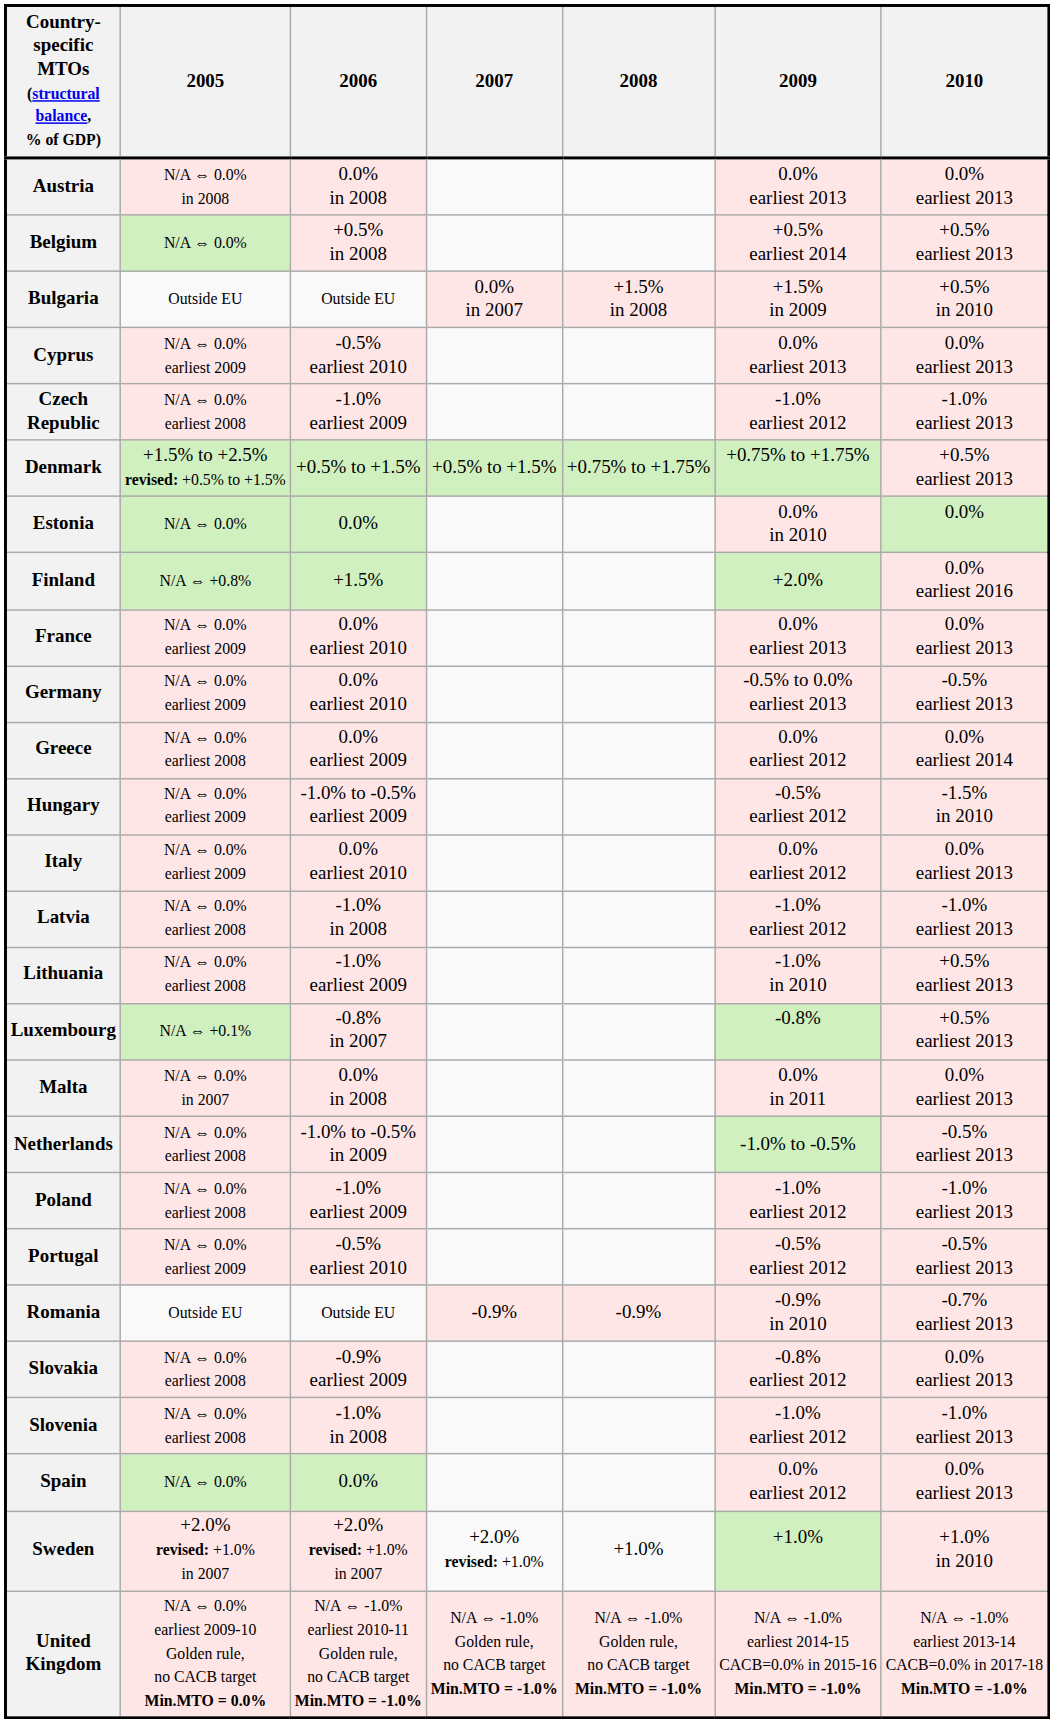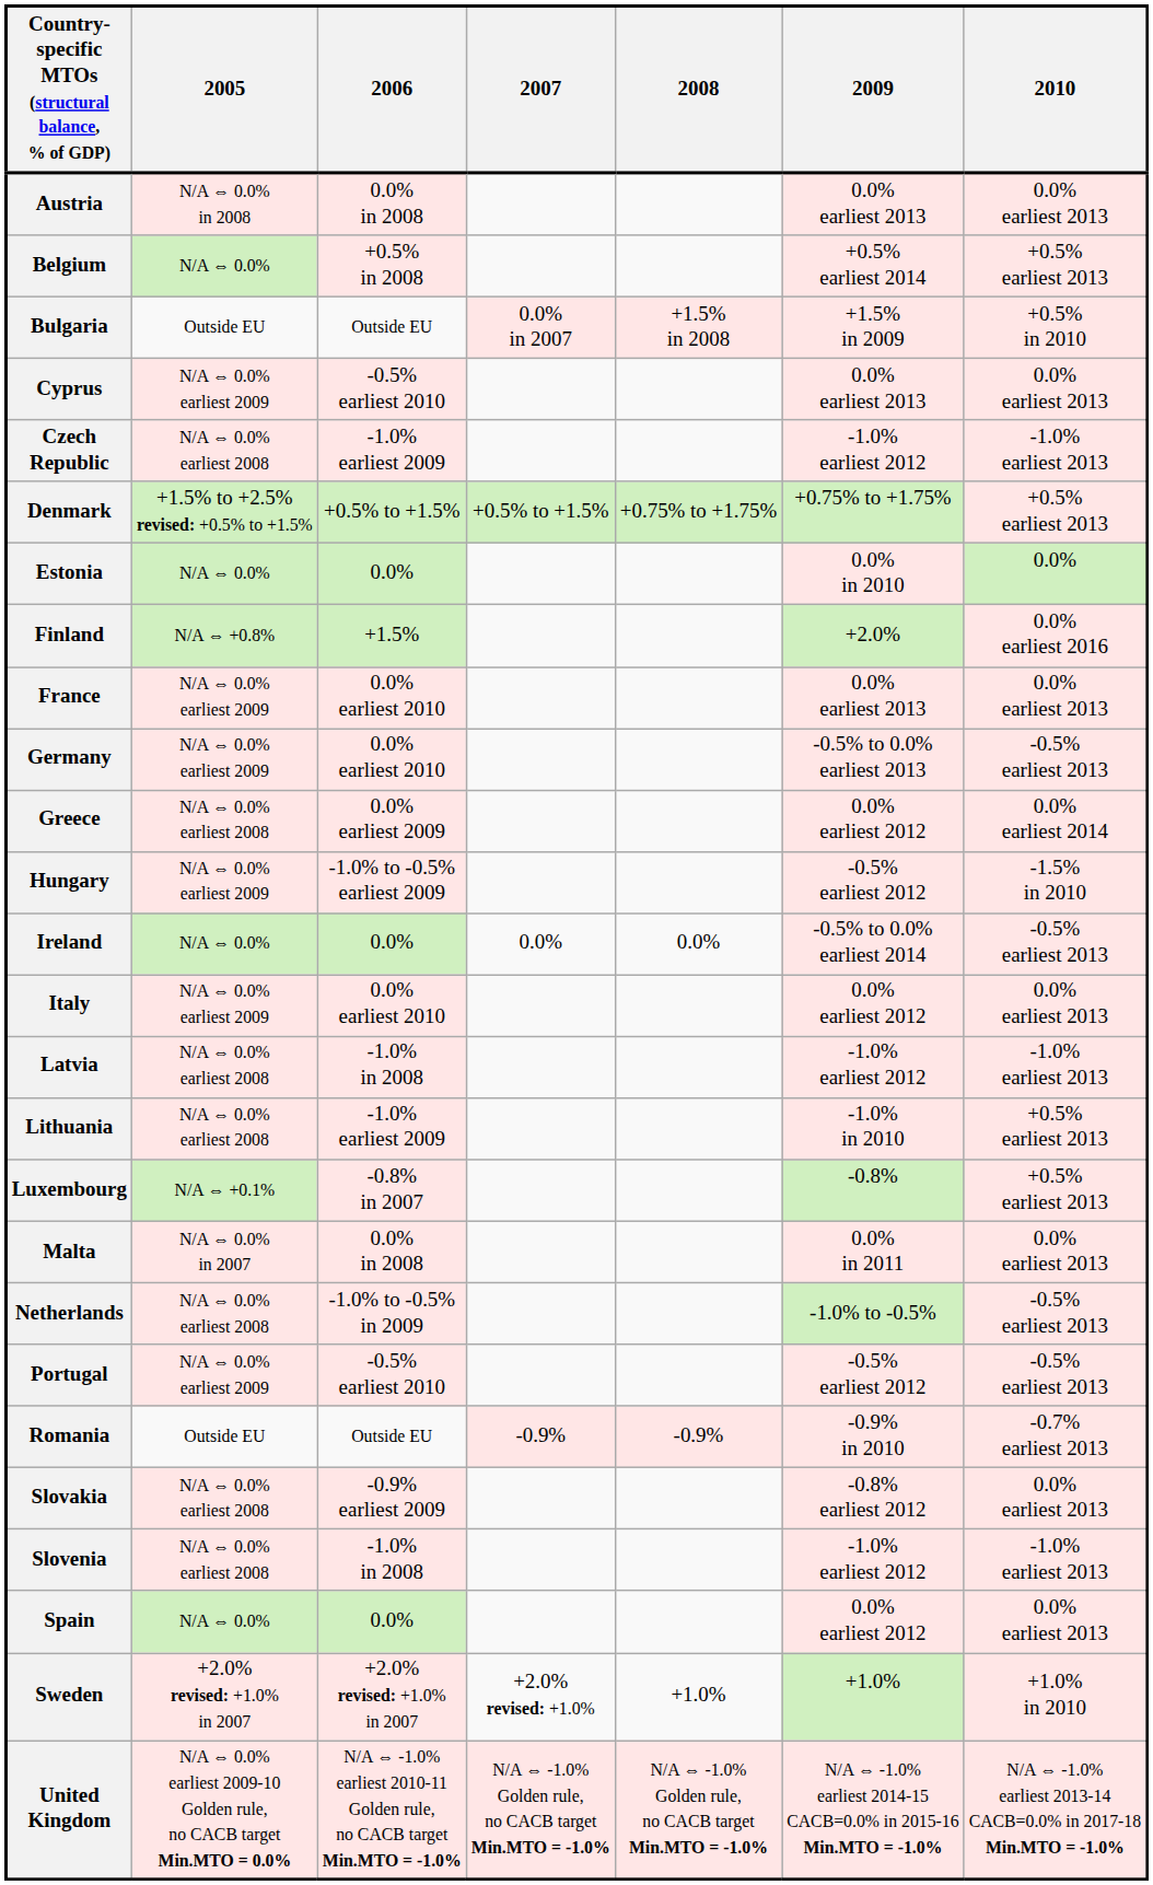 <table class="wikitable sortable" style="font-size:80%; clear:both; white-space:nowrap; line-height:1.25; border:2px solid">
 <tr>
 <th style="border-bottom:2px solid">Country-<br>specific<br>MTOs<br><small>(<a href='#'>structural<br>balance</a>,<br> % of GDP)</small></th>
 <th style="border-bottom:2px solid">2005</th>
 <th style="border-bottom:2px solid">2006<br></th>
 <th style="border-bottom:2px solid">2007</th>
 <th style="border-bottom:2px solid">2008</th>
 <th style="border-bottom:2px solid">2009</th>
 <th style="border-bottom:2px solid">2010<br></th>
 </tr>
 <tr>
 <th>Austria</th>
 <td align="center" style="background:#FFE6E6"><small>N/A ⇔ 0.0%<br> in 2008</small><br></td>
 <td align="center" style="background:#FFE6E6">0.0%<br> in 2008</td>
 <td align="center"><br></td>
 <td align="center"><br></td>
 <td align="center" style="background:#FFE6E6">0.0%<br> earliest 2013</td>
 <td align="center" style="background:#FFE6E6">0.0%<br> earliest 2013</td>
 </tr>
 <tr>
 <th>Belgium</th>
 <td align="center" style="background:#D0F0C0"><small>N/A ⇔ 0.0%</small><br></td>
 <td align="center" style="background:#FFE6E6">+0.5%<br> in 2008</td>
 <td align="center"><br></td>
 <td align="center"><br></td>
 <td align="center" style="background:#FFE6E6">+0.5%<br> earliest 2014</td>
 <td align="center" style="background:#FFE6E6">+0.5%<br> earliest 2013</td>
 </tr>
 <tr>
 <th>Bulgaria</th>
 <td align="center"><small>Outside EU</small></td>
 <td align="center"><small>Outside EU</small></td>
 <td align="center" style="background:#FFE6E6">0.0%<br> in 2007<br></td>
 <td align="center" style="background:#FFE6E6">+1.5%<br> in 2008<br></td>
 <td align="center" style="background:#FFE6E6">+1.5%<br> in 2009<br></td>
 <td align="center" style="background:#FFE6E6">+0.5%<br> in 2010<br></td>
 </tr>
 <tr>
 <th>Cyprus</th>
 <td align="center" style="background:#FFE6E6"><small>N/A ⇔ 0.0%<br> earliest 2009</small><br></td>
 <td align="center" style="background:#FFE6E6">-0.5%<br> earliest 2010</td>
 <td align="center"><br></td>
 <td align="center"><br></td>
 <td align="center" style="background:#FFE6E6">0.0%<br> earliest 2013</td>
 <td align="center" style="background:#FFE6E6">0.0%<br> earliest 2013</td>
 </tr>
 <tr>
 <th>Czech<br>Republic</th>
 <td align="center" style="background:#FFE6E6"><small>N/A ⇔ 0.0%<br> earliest 2008</small><br></td>
 <td align="center" style="background:#FFE6E6">-1.0%<br> earliest 2009</td>
 <td align="center"><br></td>
 <td align="center"><br></td>
 <td align="center" style="background:#FFE6E6">-1.0%<br> earliest 2012</td>
 <td align="center" style="background:#FFE6E6">-1.0%<br> earliest 2013<br></td>
 </tr>
 <tr>
 <th>Denmark</th>
 <td align="center" style="background:#D0F0C0">+1.5% to +2.5%<br><small><strong>revised:</strong> +0.5% to +1.5%</small></td>
 <td align="center" style="background:#D0F0C0">+0.5% to +1.5%<br></td>
 <td align="center" style="background:#D0F0C0">+0.5% to +1.5%<br></td>
 <td align="center" style="background:#D0F0C0">+0.75% to +1.75%<br></td>
 <td align="center" style="background:#D0F0C0">+0.75% to +1.75%<br><br></td>
 <td align="center" style="background:#FFE6E6">+0.5%<br> earliest 2013<br></td>
 </tr>
 <tr>
 <th>Estonia</th>
 <td align="center" style="background:#D0F0C0"><small>N/A ⇔ 0.0%</small><br></td>
 <td align="center" style="background:#D0F0C0">0.0%<br></td>
 <td align="center"><br></td>
 <td align="center"><br></td>
 <td align="center" style="background:#FFE6E6">0.0%<br> in 2010</td>
 <td align="center" style="background:#D0F0C0">0.0%<br><br></td>
 </tr>
 <tr>
 <th>Finland</th>
 <td align="center" style="background:#D0F0C0"><small>N/A ⇔ +0.8%</small><br></td>
 <td align="center" style="background:#D0F0C0">+1.5%<br></td>
 <td align="center"><br></td>
 <td align="center"><br></td>
 <td align="center" style="background:#D0F0C0">+2.0%<br></td>
 <td align="center" style="background:#FFE6E6">0.0%<br> earliest 2016<br></td>
 </tr>
 <tr>
 <th>France</th>
 <td align="center" style="background:#FFE6E6"><small>N/A ⇔ 0.0%<br> earliest 2009</small><br></td>
 <td align="center" style="background:#FFE6E6">0.0%<br> earliest 2010</td>
 <td align="center"><br></td>
 <td align="center"><br></td>
 <td align="center" style="background:#FFE6E6">0.0%<br> earliest 2013</td>
 <td align="center" style="background:#FFE6E6">0.0%<br> earliest 2013</td>
 </tr>
 <tr>
 <th>Germany</th>
 <td align="center" style="background:#FFE6E6"><small>N/A ⇔ 0.0%<br> earliest 2009</small><br></td>
 <td align="center" style="background:#FFE6E6">0.0%<br> earliest 2010</td>
 <td align="center"><br></td>
 <td align="center"><br></td>
 <td align="center" style="background:#FFE6E6">-0.5% to 0.0%<br> earliest 2013</td>
 <td align="center" style="background:#FFE6E6">-0.5%<br> earliest 2013</td>
 </tr>
 <tr>
 <th>Greece</th>
 <td align="center" style="background:#FFE6E6"><small>N/A ⇔ 0.0%<br> earliest 2008</small><br></td>
 <td align="center" style="background:#FFE6E6">0.0%<br> earliest 2009</td>
 <td align="center"><br></td>
 <td align="center"><br></td>
 <td align="center" style="background:#FFE6E6">0.0%<br>earliest 2012</td>
 <td align="center" style="background:#FFE6E6">0.0%<br> earliest 2014</td>
 </tr>
 <tr>
 <th>Hungary</th>
 <td align="center" style="background:#FFE6E6"><small>N/A ⇔ 0.0%<br> earliest 2009</small><br></td>
 <td align="center" style="background:#FFE6E6">-1.0% to -0.5%<br> earliest 2009</td>
 <td align="center"><br></td>
 <td align="center"><br></td>
 <td align="center" style="background:#FFE6E6">-0.5%<br> earliest 2012</td>
 <td align="center" style="background:#FFE6E6">-1.5%<br> in 2010<br></td>
 </tr>
 <tr>
+<th>Ireland</th>
+<td align="center" style="background:#D0F0C0"><small>N/A ⇔ 0.0%</small><br></td>
+<td align="center" style="background:#D0F0C0">0.0%<br></td>
+<td align="center">0.0%<br></td>
+<td align="center">0.0%<br></td>
+<td align="center" style="background:#FFE6E6">-0.5% to 0.0%<br> earliest 2014</td>
+<td align="center" style="background:#FFE6E6">-0.5%<br> earliest 2013</td>
+</tr>
+<tr>
 <th>Italy</th>
 <td align="center" style="background:#FFE6E6"><small>N/A ⇔ 0.0%<br> earliest 2009</small><br></td>
 <td align="center" style="background:#FFE6E6">0.0%<br> earliest 2010</td>
 <td align="center"><br></td>
 <td align="center"><br></td>
 <td align="center" style="background:#FFE6E6">0.0%<br> earliest 2012</td>
 <td align="center" style="background:#FFE6E6">0.0%<br> earliest 2013</td>
 </tr>
 <tr>
 <th>Latvia</th>
 <td align="center" style="background:#FFE6E6"><small>N/A ⇔ 0.0%<br> earliest 2008</small><br></td>
 <td align="center" style="background:#FFE6E6">-1.0%<br> in 2008</td>
 <td align="center"><br></td>
 <td align="center"><br></td>
 <td align="center" style="background:#FFE6E6">-1.0%<br> earliest 2012</td>
 <td align="center" style="background:#FFE6E6">-1.0%<br> earliest 2013</td>
 </tr>
 <tr>
 <th>Lithuania</th>
 <td align="center" style="background:#FFE6E6"><small>N/A ⇔ 0.0%<br> earliest 2008</small><br></td>
 <td align="center" style="background:#FFE6E6">-1.0%<br> earliest 2009</td>
 <td align="center"><br></td>
 <td align="center"><br></td>
 <td align="center" style="background:#FFE6E6">-1.0%<br> in 2010</td>
 <td align="center" style="background:#FFE6E6">+0.5%<br> earliest 2013</td>
 </tr>
 <tr>
 <th>Luxembourg</th>
 <td align="center" style="background:#D0F0C0"><small>N/A ⇔ +0.1%</small><br></td>
 <td align="center" style="background:#FFE6E6">-0.8%<br> in 2007</td>
 <td align="center"><br></td>
 <td align="center"><br></td>
 <td align="center" style="background:#D0F0C0">-0.8%<br><br></td>
 <td align="center" style="background:#FFE6E6">+0.5%<br> earliest 2013<br></td>
 </tr>
 <tr>
 <th>Malta</th>
 <td align="center" style="background:#FFE6E6"><small>N/A ⇔ 0.0%<br> in 2007</small><br></td>
 <td align="center" style="background:#FFE6E6">0.0%<br> in 2008</td>
 <td align="center"><br></td>
 <td align="center"><br></td>
 <td align="center" style="background:#FFE6E6">0.0%<br> in 2011</td>
 <td align="center" style="background:#FFE6E6">0.0%<br> earliest 2013</td>
 </tr>
 <tr>
 <th>Netherlands</th>
 <td align="center" style="background:#FFE6E6"><small>N/A ⇔ 0.0%<br> earliest 2008</small><br></td>
 <td align="center" style="background:#FFE6E6">-1.0% to -0.5%<br> in 2009</td>
 <td align="center"><br></td>
 <td align="center"><br></td>
 <td align="center" style="background:#D0F0C0">-1.0% to -0.5%<br></td>
 <td align="center" style="background:#FFE6E6">-0.5%<br> earliest 2013</td>
-</tr>
-<tr>
-<th>Poland</th>
-<td align="center" style="background:#FFE6E6"><small>N/A ⇔ 0.0%<br> earliest 2008</small><br></td>
-<td align="center" style="background:#FFE6E6">-1.0%<br> earliest 2009</td>
-<td align="center"><br></td>
-<td align="center"><br></td>
-<td align="center" style="background:#FFE6E6">-1.0%<br> earliest 2012</td>
-<td align="center" style="background:#FFE6E6">-1.0%<br> earliest 2013<br></td>
 </tr>
 <tr>
 <th>Portugal</th>
 <td align="center" style="background:#FFE6E6"><small>N/A ⇔ 0.0%<br> earliest 2009</small><br></td>
 <td align="center" style="background:#FFE6E6">-0.5%<br> earliest 2010</td>
 <td align="center"><br></td>
 <td align="center"><br></td>
 <td align="center" style="background:#FFE6E6">-0.5%<br> earliest 2012</td>
 <td align="center" style="background:#FFE6E6">-0.5%<br> earliest 2013</td>
 </tr>
 <tr>
 <th>Romania</th>
 <td align="center"><small>Outside EU</small></td>
 <td align="center"><small>Outside EU</small></td>
 <td align="center" style="background:#FFE6E6">-0.9%</td>
 <td align="center" style="background:#FFE6E6">-0.9%</td>
 <td align="center" style="background:#FFE6E6">-0.9%<br> in 2010<br></td>
 <td align="center" style="background:#FFE6E6">-0.7%<br> earliest 2013<br></td>
 </tr>
 <tr>
 <th>Slovakia</th>
 <td align="center" style="background:#FFE6E6"><small>N/A ⇔ 0.0%<br> earliest 2008</small><br></td>
 <td align="center" style="background:#FFE6E6">-0.9%<br> earliest 2009</td>
 <td align="center"><br></td>
 <td align="center"><br></td>
 <td align="center" style="background:#FFE6E6">-0.8%<br> earliest 2012</td>
 <td align="center" style="background:#FFE6E6">0.0%<br> earliest 2013</td>
 </tr>
 <tr>
 <th>Slovenia</th>
 <td align="center" style="background:#FFE6E6"><small>N/A ⇔ 0.0%<br> earliest 2008</small><br></td>
 <td align="center" style="background:#FFE6E6">-1.0%<br> in 2008</td>
 <td align="center"><br></td>
 <td align="center"><br></td>
 <td align="center" style="background:#FFE6E6">-1.0%<br> earliest 2012</td>
 <td align="center" style="background:#FFE6E6">-1.0%<br> earliest 2013</td>
 </tr>
 <tr>
 <th>Spain</th>
 <td align="center" style="background:#D0F0C0"><small>N/A ⇔ 0.0%</small><br></td>
 <td align="center" style="background:#D0F0C0">0.0%<br></td>
 <td align="center"><br></td>
 <td align="center"><br></td>
 <td align="center" style="background:#FFE6E6">0.0%<br> earliest 2012</td>
 <td align="center" style="background:#FFE6E6">0.0%<br> earliest 2013</td>
 </tr>
 <tr>
 <th>Sweden</th>
 <td align="center" style="background:#FFE6E6">+2.0%<br><small><strong>revised:</strong> +1.0%<br> in 2007</small><br></td>
 <td align="center" style="background:#FFE6E6">+2.0%<br><small><strong>revised:</strong> +1.0%<br> in 2007</small></td>
 <td align="center">+2.0%<br><small><strong>revised:</strong> +1.0%<br></small></td>
 <td align="center">+1.0%<br></td>
 <td align="center" style="background:#D0F0C0">+1.0%<br><br></td>
 <td align="center" style="background:#FFE6E6">+1.0%<br> in 2010<br></td>
 </tr>
 <tr>
 <th>United<br>Kingdom<br></th>
 <td align="center" style="background:#FFE6E6"><small>N/A ⇔ 0.0%<br> earliest 2009-10</small><br><small>Golden rule,<br>no CACB target</small><br><small><strong>Min.MTO = 0.0%</strong></small></td>
 <td align="center" style="background:#FFE6E6"><small>N/A ⇔ -1.0%<br> earliest 2010-11</small><br><small>Golden rule,<br> no CACB target</small><br><small><strong>Min.MTO = -1.0%</strong></small></td>
 <td align="center" style="background:#FFE6E6"><small>N/A ⇔ -1.0%</small><br><small>Golden rule,<br> no CACB target</small><br><small><strong>Min.MTO = -1.0%</strong></small></td>
 <td align="center" style="background:#FFE6E6"><small>N/A ⇔ -1.0%</small><br><small>Golden rule,<br> no CACB target</small><br><small><strong>Min.MTO = -1.0%</strong></small></td>
 <td align="center" style="background:#FFE6E6"><small>N/A ⇔ -1.0%<br> earliest 2014-15</small><br><small>CACB=0.0% in 2015-16</small><br><small><strong>Min.MTO = -1.0%</strong></small></td>
 <td align="center" style="background:#FFE6E6"><small>N/A ⇔ -1.0%<br> earliest 2013-14</small><br><small>CACB=0.0% in 2017-18</small><br><small><strong>Min.MTO = -1.0%</strong></small></td>
 </tr>
 <tr>
 </tr>
 </table>
